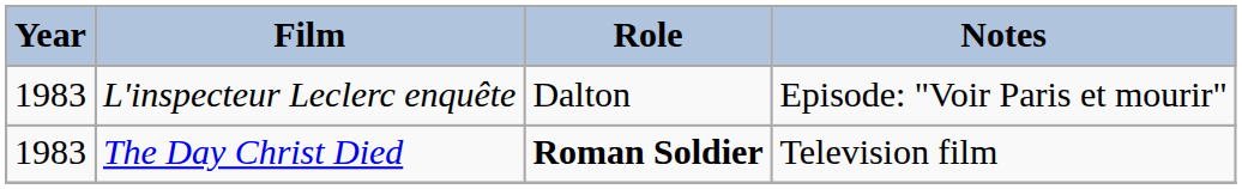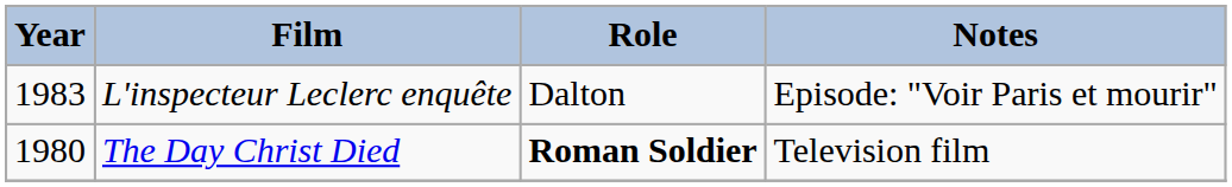 <table class="wikitable" style="font-size:90%">
 <tr style="text-align:center;">
 <th style="background:#B0C4DE;">Year</th>
 <th style="background:#B0C4DE;">Film</th>
 <th style="background:#B0C4DE;">Role</th>
 <th style="background:#B0C4DE;">Notes</th>
 </tr>
 <tr>
 <td>1983</td>
 <td><em>L'inspecteur Leclerc enquête</em></td>
 <td>Dalton</td>
 <td>Episode: "Voir Paris et mourir"</td>
 </tr>
 <tr>
-<td>1983</td>
+<td>1980</td>
 <td><em><a href='#'>The Day Christ Died</a></em></td>
 <td><strong>Roman Soldier</strong></td>
 <td>Television film</td>
 </tr>
 <tr>
 </tr>
 </table>
